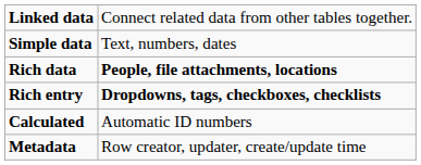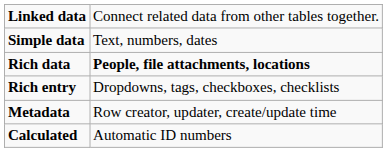 <table class="wikitable">
 <tr>
 <td><strong>Linked data</strong></td>
 <td>Connect related data from other tables together.</td>
 </tr>
 <tr>
 <td><strong>Simple data</strong></td>
 <td>Text, numbers, dates</td>
 </tr>
 <tr>
 <td><strong>Rich data</strong></td>
 <td><strong>People, file attachments, locations</strong></td>
 </tr>
 <tr>
 <td><strong>Rich entry</strong></td>
-<td><strong>Dropdowns, tags, checkboxes, checklists</strong></td>
+<td>Dropdowns, tags, checkboxes, checklists</td>
+</tr>
+<tr>
+<td><strong>Metadata</strong></td>
+<td>Row creator, updater, create/update time</td>
 </tr>
 <tr>
 <td><strong>Calculated</strong></td>
 <td>Automatic ID numbers</td>
 </tr>
-<tr>
-<td><strong>Metadata</strong></td>
-<td>Row creator, updater, create/update time</td>
-</tr>
 </table>
